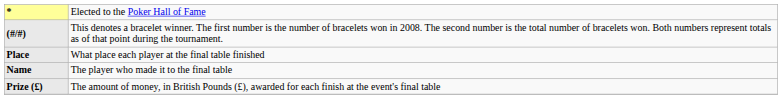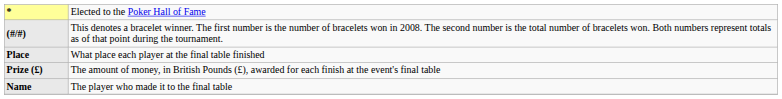 <table class="wikitable">
 <tr>
 <td style="background-color:#FFFF99; width:6em"><strong>*</strong></td>
 <td>Elected to the <a href='#'>Poker Hall of Fame</a></td>
 </tr>
 <tr>
 <td bgcolor="#E9E9E9"><strong>(#/#)</strong></td>
 <td>This denotes a bracelet winner. The first number is the number of bracelets won in 2008. The second number is the total number of bracelets won. Both numbers represent totals as of that point during the tournament.</td>
 </tr>
 <tr>
 <td bgcolor="#E9E9E9"><strong>Place</strong></td>
 <td>What place each player at the final table finished</td>
 </tr>
 <tr>
+<td bgcolor="#E9E9E9"><strong>Prize (£)</strong></td>
+<td>The amount of money, in British Pounds (£), awarded for each finish at the event's final table</td>
+</tr>
+<tr>
 <td bgcolor="#E9E9E9"><strong>Name</strong></td>
 <td>The player who made it to the final table</td>
 </tr>
 <tr>
-<td bgcolor="#E9E9E9"><strong>Prize (£)</strong></td>
-<td>The amount of money, in British Pounds (£), awarded for each finish at the event's final table</td>
-</tr>
-<tr>
 </tr>
 </table>
